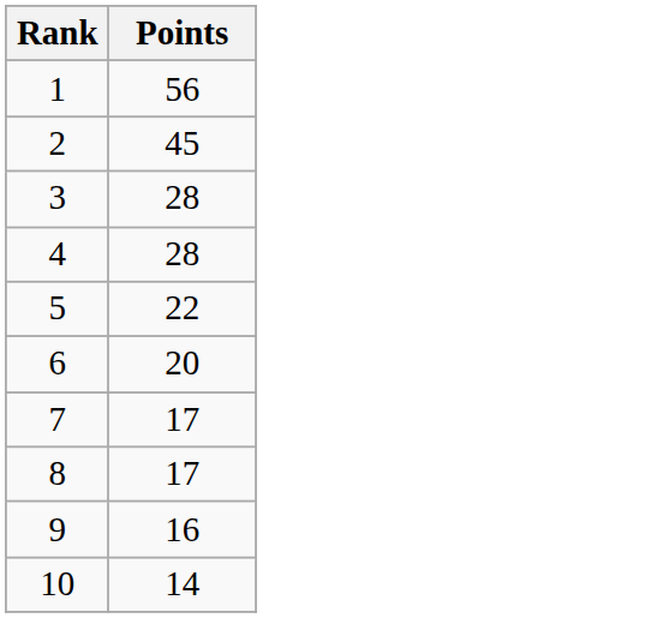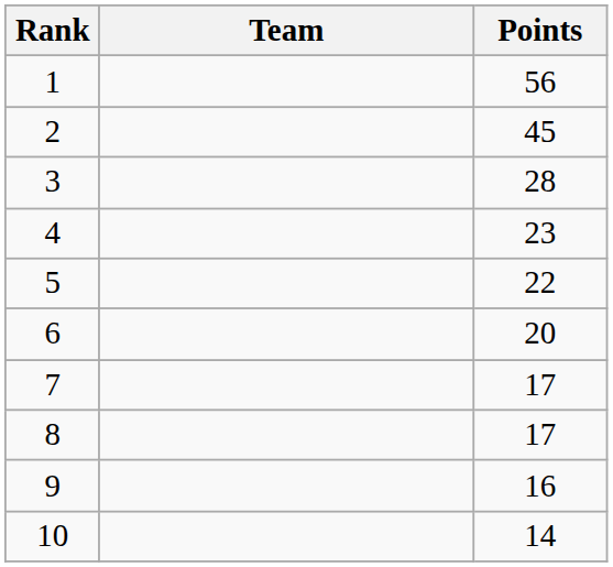 <table class="wikitable" style="text-align:center;">
 <tr>
 <th width=40>Rank</th>
+<th width=180>Team</th>
 <th width=60>Points</th>
 </tr>
 <tr>
 <td>1</td>
+<td align=left></td>
 <td>56</td>
 </tr>
 <tr>
 <td>2</td>
+<td align=left></td>
 <td>45</td>
 </tr>
 <tr>
 <td>3</td>
+<td align=left></td>
 <td>28</td>
 </tr>
 <tr>
 <td>4</td>
-<td>28</td>
+<td align=left></td>
+<td>23</td>
 </tr>
 <tr>
 <td>5</td>
+<td align=left></td>
 <td>22</td>
 </tr>
 <tr>
 <td>6</td>
+<td align=left></td>
 <td>20</td>
 </tr>
 <tr>
 <td>7</td>
+<td align=left></td>
 <td>17</td>
 </tr>
 <tr>
 <td>8</td>
+<td align=left></td>
 <td>17</td>
 </tr>
 <tr>
 <td>9</td>
+<td align=left></td>
 <td>16</td>
 </tr>
 <tr>
 <td>10</td>
+<td align=left></td>
 <td>14</td>
 </tr>
 </table>
